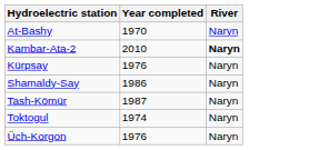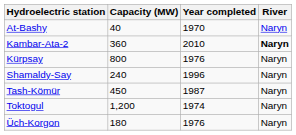 <table class="wikitable sortable">
 <tr>
 <th>Hydroelectric station</th>
+<th>Capacity (MW)</th>
 <th>Year completed</th>
 <th>River</th>
 </tr>
 <tr>
 <td><a href='#'>At-Bashy</a></td>
+<td>40</td>
 <td>1970</td>
 <td><a href='#'>Naryn</a></td>
 </tr>
 <tr>
 <td><a href='#'>Kambar-Ata-2</a></td>
+<td>360</td>
 <td>2010</td>
 <td><strong>Naryn</strong></td>
 </tr>
 <tr>
 <td><a href='#'>Kürpsay</a></td>
+<td>800</td>
 <td>1976</td>
 <td>Naryn</td>
 </tr>
 <tr>
 <td><a href='#'>Shamaldy-Say</a></td>
-<td>1986</td>
+<td>240</td>
+<td>1996</td>
 <td>Naryn</td>
 </tr>
 <tr>
 <td><a href='#'>Tash-Kömür</a></td>
+<td>450</td>
 <td>1987</td>
 <td>Naryn</td>
 </tr>
 <tr>
 <td><a href='#'>Toktogul</a></td>
+<td>1,200</td>
 <td>1974</td>
 <td>Naryn</td>
 </tr>
 <tr>
 <td><a href='#'>Üch-Korgon</a></td>
+<td>180</td>
 <td>1976</td>
 <td>Naryn</td>
 </tr>
 </table>
